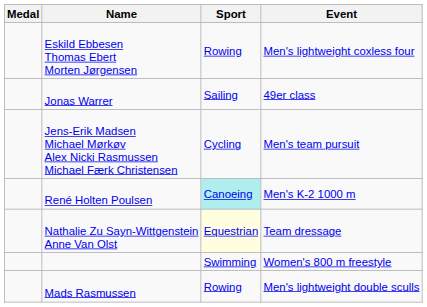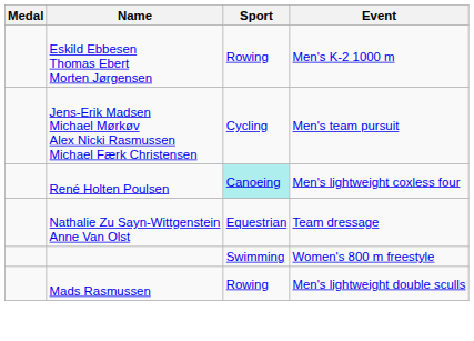 <table class="wikitable sortable" style="font-size:95%">
 <tr>
 <th>Medal</th>
 <th>Name</th>
 <th>Sport</th>
 <th>Event</th>
 </tr>
 <tr>
 <td></td>
 <td> <br> <a href='#'>Eskild Ebbesen</a> <br> <a href='#'>Thomas Ebert</a> <br> <a href='#'>Morten Jørgensen</a></td>
 <td><a href='#'>Rowing</a></td>
-<td><a href='#'>Men's lightweight coxless four</a></td>
-</tr>
-<tr>
-<td></td>
-<td> <br> <a href='#'>Jonas Warrer</a></td>
-<td><a href='#'>Sailing</a></td>
-<td><a href='#'>49er class</a></td>
+<td><a href='#'>Men's K-2 1000 m</a></td>
 </tr>
 <tr>
 <td></td>
 <td><br><a href='#'>Jens-Erik Madsen</a><br><a href='#'>Michael Mørkøv</a><br><a href='#'>Alex Nicki Rasmussen</a><br><a href='#'>Michael Færk Christensen</a></td>
 <td><a href='#'>Cycling</a></td>
 <td><a href='#'>Men's team pursuit</a></td>
 </tr>
 <tr>
 <td></td>
 <td><br><a href='#'>René Holten Poulsen</a></td>
 <td style="background: paleturquoise;"><a href='#'>Canoeing</a></td>
-<td><a href='#'>Men's K-2 1000 m</a></td>
+<td><a href='#'>Men's lightweight coxless four</a></td>
 </tr>
 <tr>
 <td></td>
 <td><br><a href='#'>Nathalie Zu Sayn-Wittgenstein</a><br><a href='#'>Anne Van Olst</a></td>
-<td style="background: lightyellow;"><a href='#'>Equestrian</a></td>
+<td><a href='#'>Equestrian</a></td>
 <td><a href='#'>Team dressage</a></td>
 </tr>
 <tr>
 <td></td>
 <td></td>
 <td><a href='#'>Swimming</a></td>
 <td><a href='#'>Women's 800 m freestyle</a></td>
 </tr>
 <tr>
 <td></td>
 <td><br><a href='#'>Mads Rasmussen</a></td>
 <td><a href='#'>Rowing</a></td>
 <td><a href='#'>Men's lightweight double sculls</a></td>
 </tr>
 </table>
